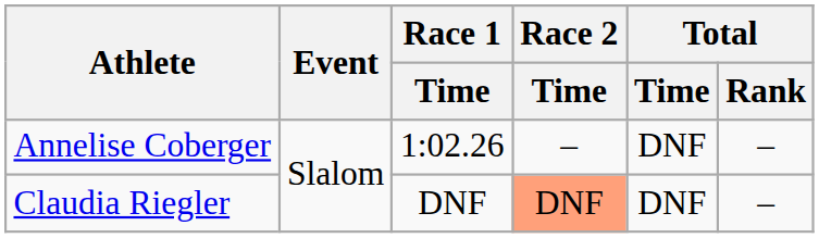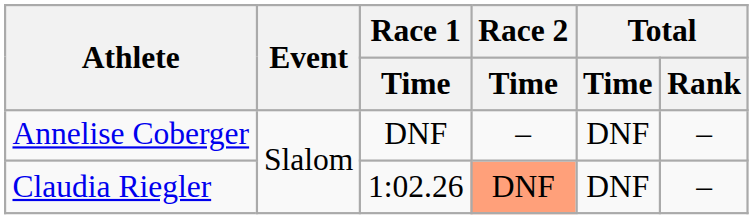 <table class="wikitable" style="font-size:90%">
 <tr>
 <th rowspan="2">Athlete</th>
 <th rowspan="2">Event</th>
 <th>Race 1</th>
 <th>Race 2</th>
 <th colspan="2">Total</th>
 </tr>
 <tr>
 <th>Time</th>
 <th>Time</th>
 <th>Time</th>
 <th>Rank</th>
 </tr>
 <tr>
 <td><a href='#'>Annelise Coberger</a></td>
 <td rowspan="2">Slalom</td>
-<td align="center">1:02.26</td>
+<td align="center">DNF</td>
 <td align="center">–</td>
 <td align="center">DNF</td>
 <td align="center">–</td>
 </tr>
 <tr>
 <td><a href='#'>Claudia Riegler</a></td>
-<td align="center">DNF</td>
+<td align="center">1:02.26</td>
 <td align="center" style="background: lightsalmon;">DNF</td>
 <td align="center">DNF</td>
 <td align="center">–</td>
 </tr>
 </table>
